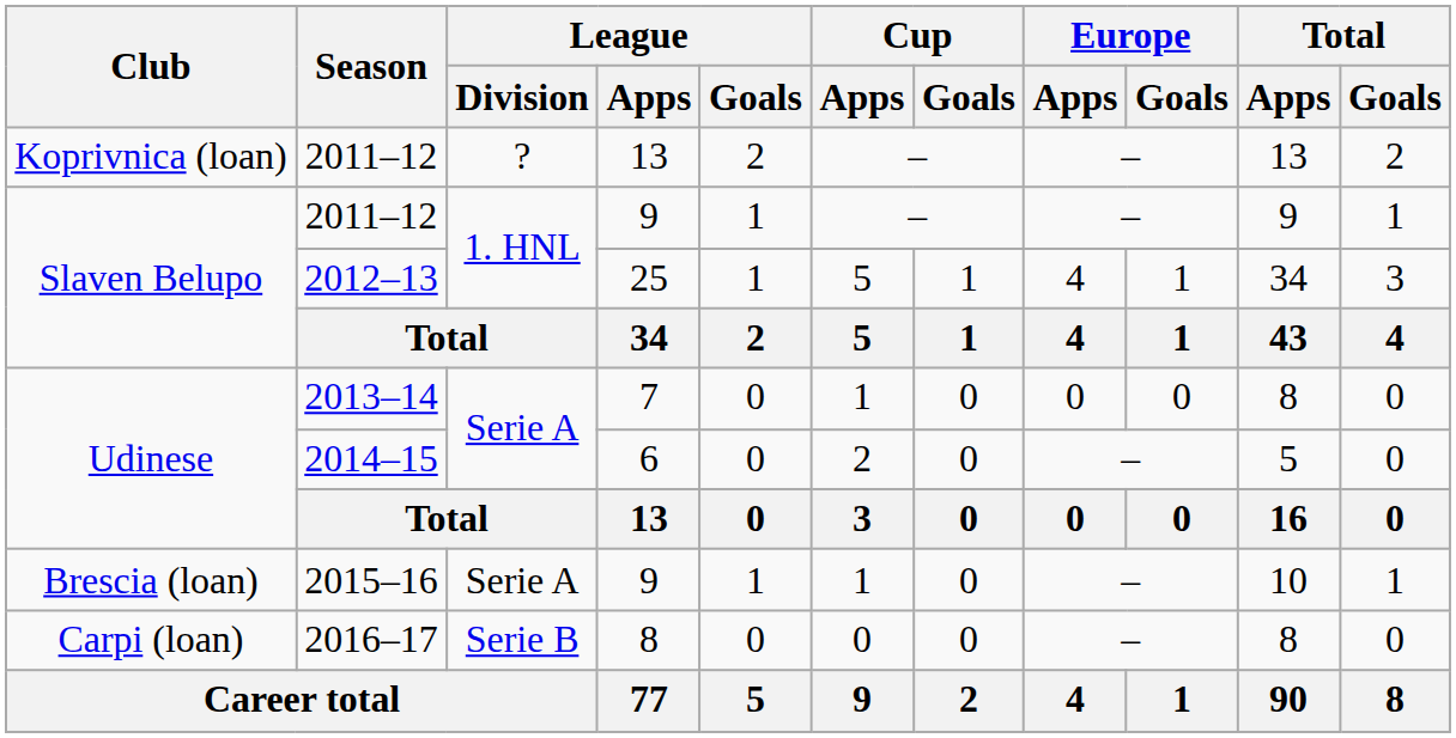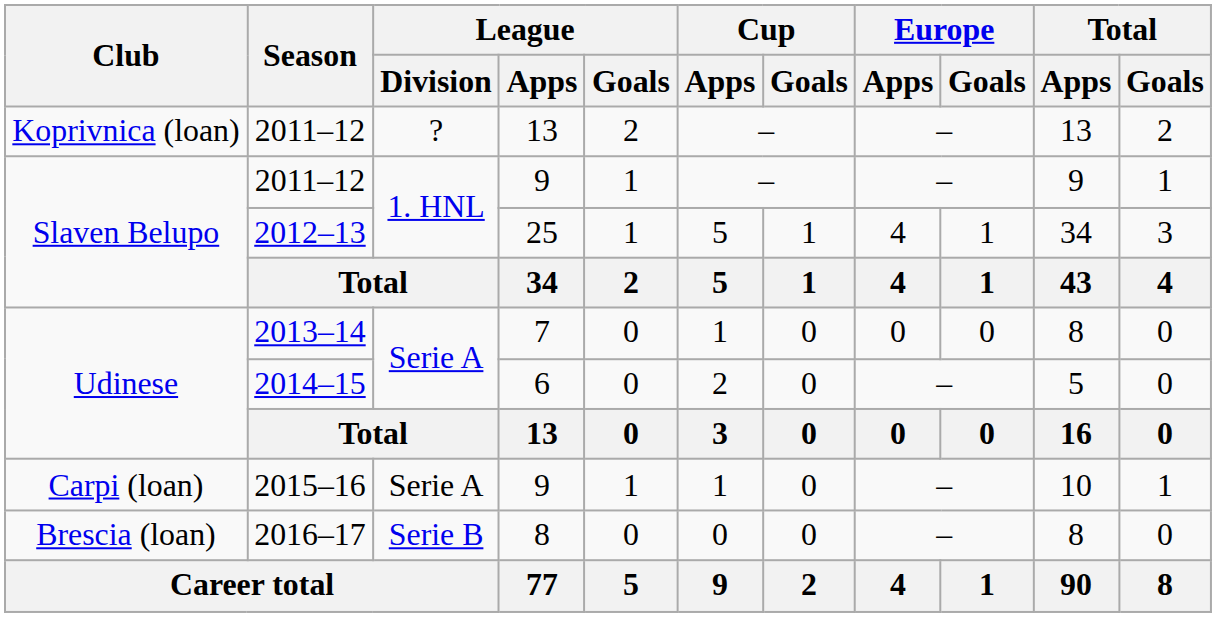 <table class="wikitable" style="text-align: center">
 <tr>
 <th rowspan=2>Club</th>
 <th rowspan=2>Season</th>
 <th colspan=3>League</th>
 <th colspan=2>Cup</th>
 <th colspan=2><a href='#'>Europe</a></th>
 <th colspan=2>Total</th>
 </tr>
 <tr>
 <th>Division</th>
 <th>Apps</th>
 <th>Goals</th>
 <th>Apps</th>
 <th>Goals</th>
 <th>Apps</th>
 <th>Goals</th>
 <th>Apps</th>
 <th>Goals</th>
 </tr>
 <tr>
 <td><a href='#'>Koprivnica</a> (loan)</td>
 <td>2011–12</td>
 <td>?</td>
 <td>13</td>
 <td>2</td>
 <td colspan=2>–</td>
 <td colspan=2>–</td>
 <td>13</td>
 <td>2</td>
 </tr>
 <tr>
 <td rowspan=3><a href='#'>Slaven Belupo</a></td>
 <td>2011–12</td>
 <td rowspan=2><a href='#'>1. HNL</a></td>
 <td>9</td>
 <td>1</td>
 <td colspan=2>–</td>
 <td colspan=2>–</td>
 <td>9</td>
 <td>1</td>
 </tr>
 <tr>
 <td><a href='#'>2012–13</a></td>
 <td>25</td>
 <td>1</td>
 <td>5</td>
 <td>1</td>
 <td>4</td>
 <td>1</td>
 <td>34</td>
 <td>3</td>
 </tr>
 <tr>
 <th colspan=2>Total</th>
 <th>34</th>
 <th>2</th>
 <th>5</th>
 <th>1</th>
 <th>4</th>
 <th>1</th>
 <th>43</th>
 <th>4</th>
 </tr>
 <tr>
 <td rowspan=3><a href='#'>Udinese</a></td>
 <td><a href='#'>2013–14</a></td>
 <td rowspan=2><a href='#'>Serie A</a></td>
 <td>7</td>
 <td>0</td>
 <td>1</td>
 <td>0</td>
 <td>0</td>
 <td 0>0</td>
 <td>8</td>
 <td>0</td>
 </tr>
 <tr>
 <td><a href='#'>2014–15</a></td>
 <td>6</td>
 <td>0</td>
 <td>2</td>
 <td>0</td>
 <td colspan=2>–</td>
 <td>5</td>
 <td>0</td>
 </tr>
 <tr>
 <th colspan=2>Total</th>
 <th>13</th>
 <th>0</th>
 <th>3</th>
 <th>0</th>
 <th>0</th>
 <th>0</th>
 <th>16</th>
 <th>0</th>
 </tr>
 <tr>
-<td><a href='#'>Brescia</a> (loan)</td>
+<td><a href='#'>Carpi</a> (loan)</td>
 <td>2015–16</td>
 <td>Serie A</td>
 <td>9</td>
 <td>1</td>
 <td>1</td>
 <td>0</td>
 <td colspan=2>–</td>
 <td>10</td>
 <td>1</td>
 </tr>
 <tr>
-<td><a href='#'>Carpi</a> (loan)</td>
+<td><a href='#'>Brescia</a> (loan)</td>
 <td>2016–17</td>
 <td><a href='#'>Serie B</a></td>
 <td>8</td>
 <td>0</td>
 <td>0</td>
 <td>0</td>
 <td colspan=2>–</td>
 <td>8</td>
 <td>0</td>
 </tr>
 <tr>
 <th colspan=3>Career total</th>
 <th>77</th>
 <th>5</th>
 <th>9</th>
 <th>2</th>
 <th>4</th>
 <th>1</th>
 <th>90</th>
 <th>8</th>
 </tr>
 </table>
